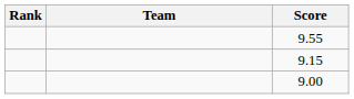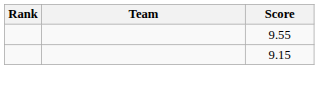 <table class=wikitable style="text-align:center">
 <tr>
 <th width=40>Rank</th>
 <th width=250>Team</th>
 <th width=80>Score</th>
 </tr>
 <tr>
 <td></td>
 <td align=left></td>
 <td>9.55</td>
 </tr>
 <tr>
 <td></td>
 <td align=left></td>
 <td>9.15</td>
 </tr>
-<tr>
-<td></td>
-<td align=left></td>
-<td>9.00</td>
-</tr>
 </table>
